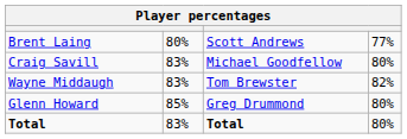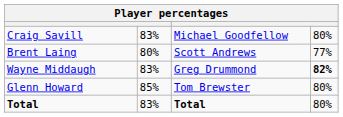 <table class="wikitable">
 <tr>
 <th colspan=4 width=400>Player percentages</th>
 </tr>
 <tr>
 <th colspan=2 width=200></th>
 <th colspan=2 width=200></th>
 </tr>
 <tr>
+<td><a href='#'>Craig Savill</a></td>
+<td>83%</td>
+<td><a href='#'>Michael Goodfellow</a></td>
+<td>80%</td>
+</tr>
+<tr>
 <td><a href='#'>Brent Laing</a></td>
 <td>80%</td>
 <td><a href='#'>Scott Andrews</a></td>
 <td>77%</td>
 </tr>
 <tr>
-<td><a href='#'>Craig Savill</a></td>
-<td>83%</td>
-<td><a href='#'>Michael Goodfellow</a></td>
-<td>80%</td>
-</tr>
-<tr>
 <td><a href='#'>Wayne Middaugh</a></td>
 <td>83%</td>
-<td><a href='#'>Tom Brewster</a></td>
-<td>82%</td>
+<td><a href='#'>Greg Drummond</a></td>
+<td><strong>82%</strong></td>
 </tr>
 <tr>
 <td><a href='#'>Glenn Howard</a></td>
 <td>85%</td>
-<td><a href='#'>Greg Drummond</a></td>
+<td><a href='#'>Tom Brewster</a></td>
 <td>80%</td>
 </tr>
 <tr>
 <td><strong>Total</strong></td>
 <td>83%</td>
 <td><strong>Total</strong></td>
 <td>80%</td>
 </tr>
 </table>
